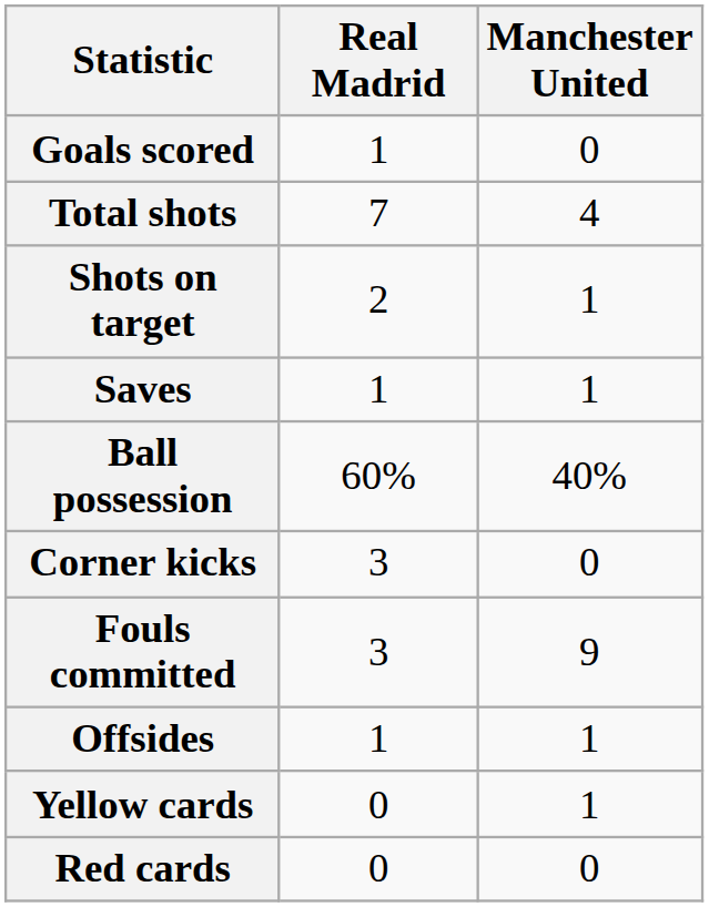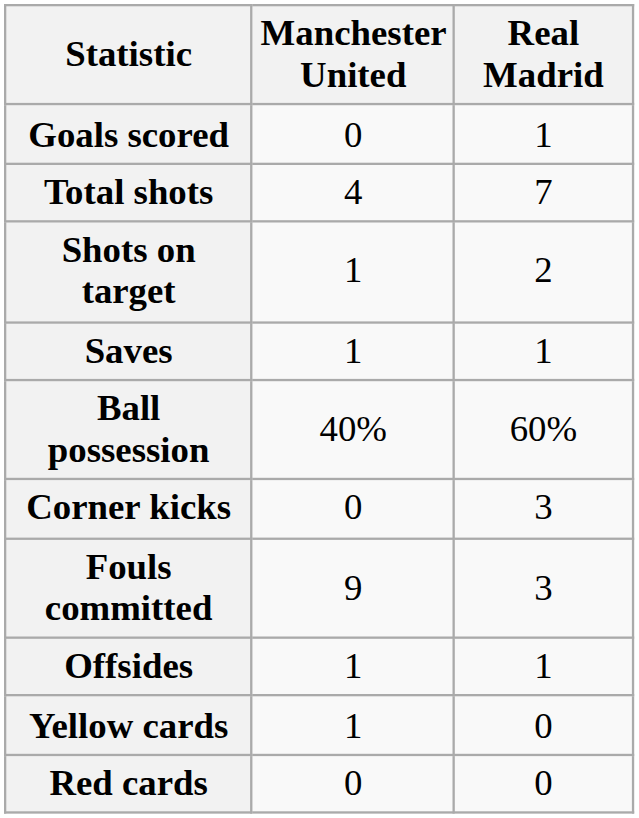 <table class="wikitable plainrowheaders" style="text-align:center">
 <tr>
 <th scope="col" style="width:100px">Statistic</th>
+<th scope="col" style="width:70px">Manchester United</th>
 <th scope="col" style="width:70px">Real Madrid</th>
-<th scope="col" style="width:70px">Manchester United</th>
 </tr>
 <tr>
 <th scope=row>Goals scored</th>
+<td>0</td>
 <td>1</td>
-<td>0</td>
 </tr>
 <tr>
 <th scope=row>Total shots</th>
+<td>4</td>
 <td>7</td>
-<td>4</td>
 </tr>
 <tr>
 <th scope=row>Shots on target</th>
+<td>1</td>
 <td>2</td>
-<td>1</td>
 </tr>
 <tr>
 <th scope=row>Saves</th>
 <td>1</td>
 <td>1</td>
 </tr>
 <tr>
 <th scope=row>Ball possession</th>
+<td>40%</td>
 <td>60%</td>
-<td>40%</td>
 </tr>
 <tr>
 <th scope=row>Corner kicks</th>
+<td>0</td>
 <td>3</td>
-<td>0</td>
 </tr>
 <tr>
 <th scope=row>Fouls committed</th>
+<td>9</td>
 <td>3</td>
-<td>9</td>
 </tr>
 <tr>
 <th scope=row>Offsides</th>
 <td>1</td>
 <td>1</td>
 </tr>
 <tr>
 <th scope=row>Yellow cards</th>
+<td>1</td>
 <td>0</td>
-<td>1</td>
 </tr>
 <tr>
 <th scope=row>Red cards</th>
 <td>0</td>
 <td>0</td>
 </tr>
 </table>
